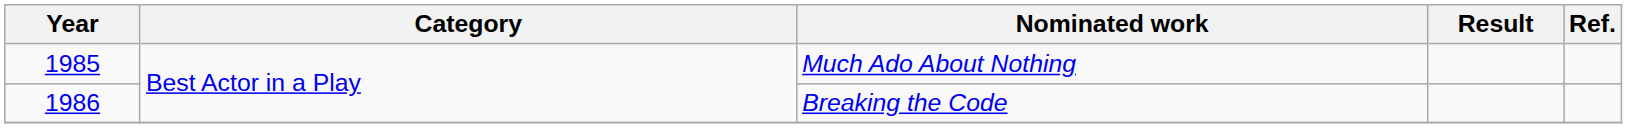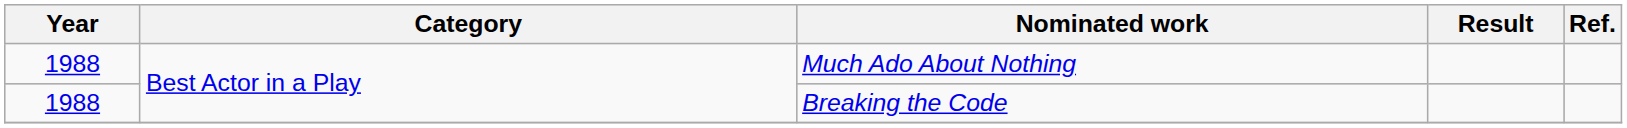 <table class=wikitable>
 <tr>
 <th scope="col" style="width:5em;">Year</th>
 <th scope="col" style="width:26em;">Category</th>
 <th scope="col" style="width:25em;">Nominated work</th>
 <th scope="col" style="width:5em;">Result</th>
 <th>Ref.</th>
 </tr>
 <tr>
-<td style="text-align:center;"><a href='#'>1985</a></td>
+<td style="text-align:center;"><a href='#'>1988</a></td>
 <td rowspan="2"><a href='#'>Best Actor in a Play</a></td>
 <td><em><a href='#'>Much Ado About Nothing</a></em></td>
 <td></td>
 <td style="text-align:center;"></td>
 </tr>
 <tr>
-<td style="text-align:center;"><a href='#'>1986</a></td>
+<td style="text-align:center;"><a href='#'>1988</a></td>
 <td><em><a href='#'>Breaking the Code</a></em></td>
 <td></td>
 <td style="text-align:center;"></td>
 </tr>
 <tr>
 </tr>
 </table>
